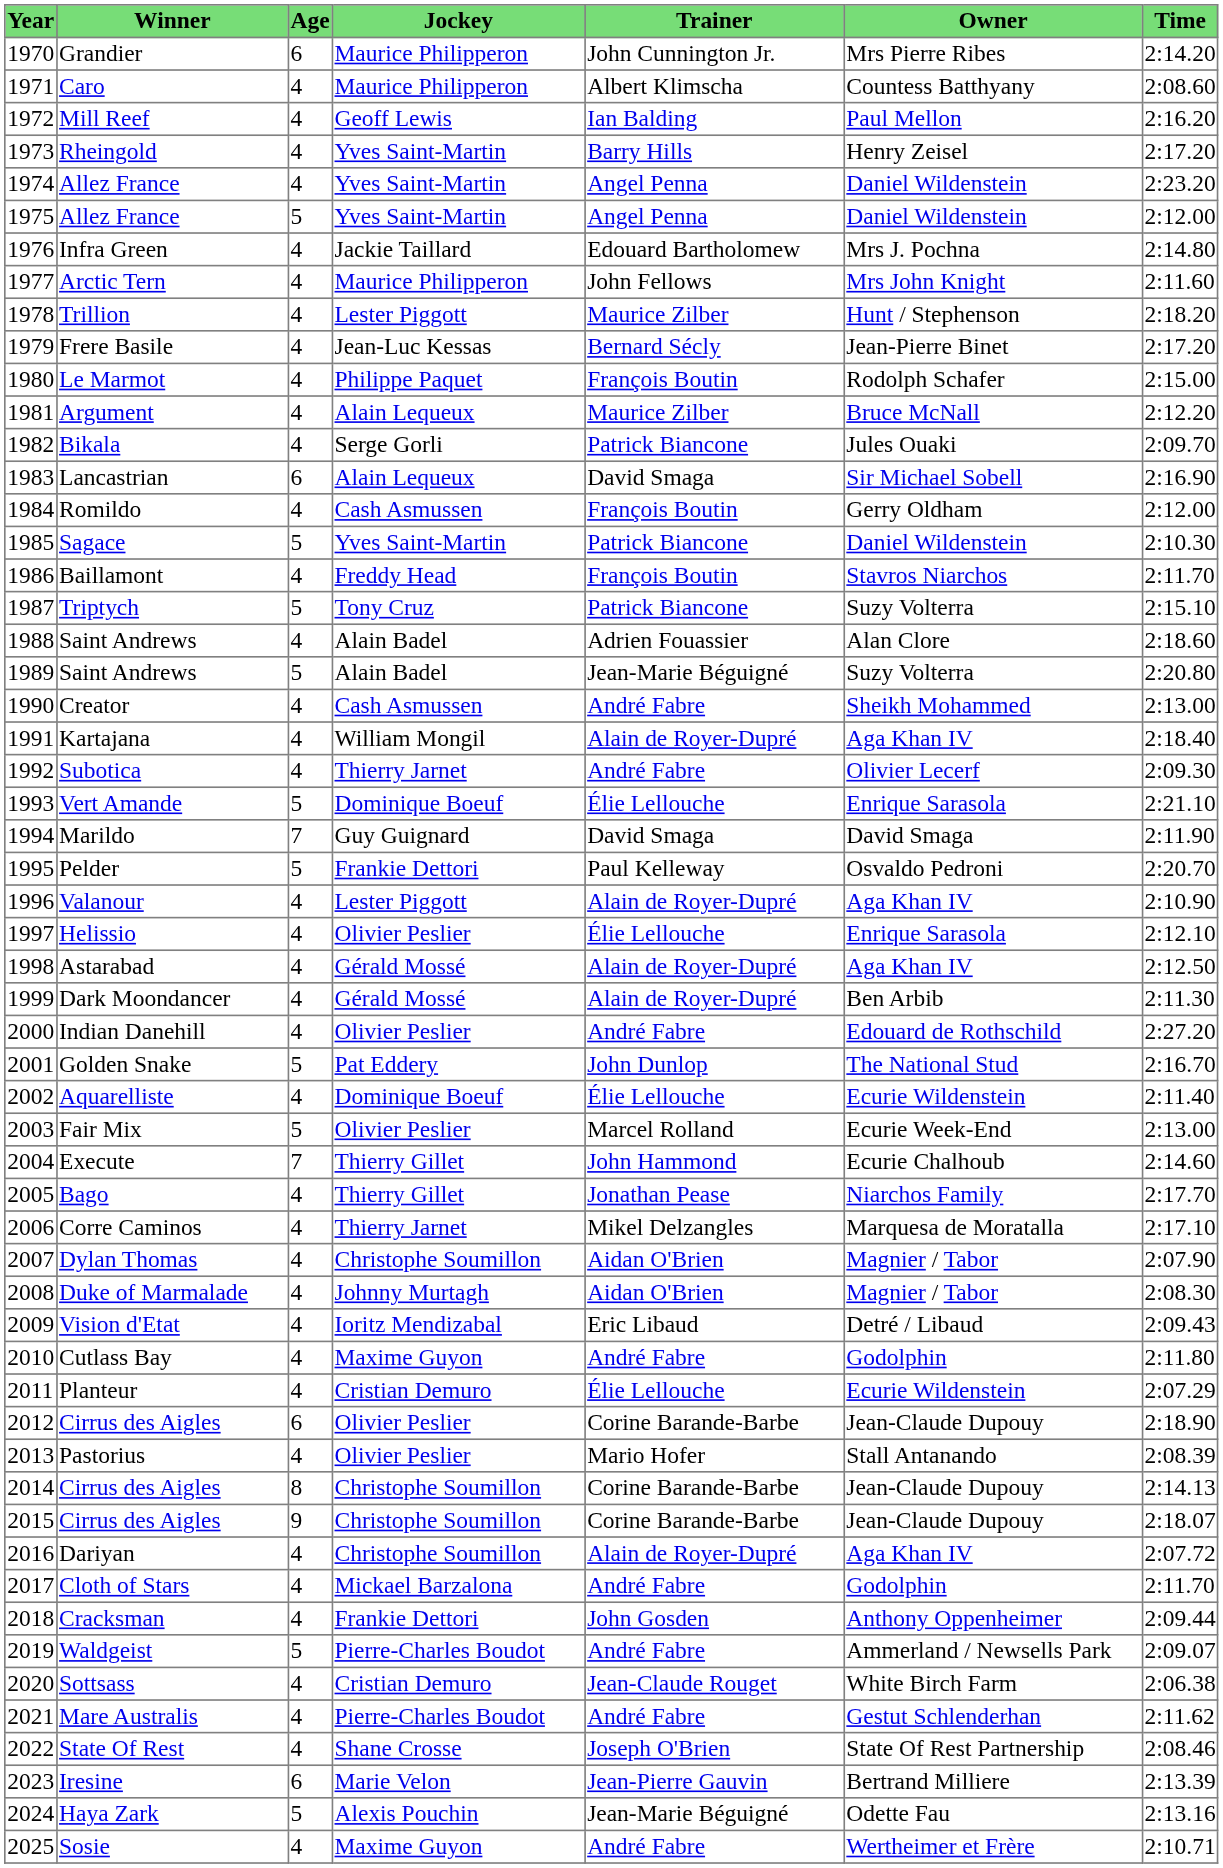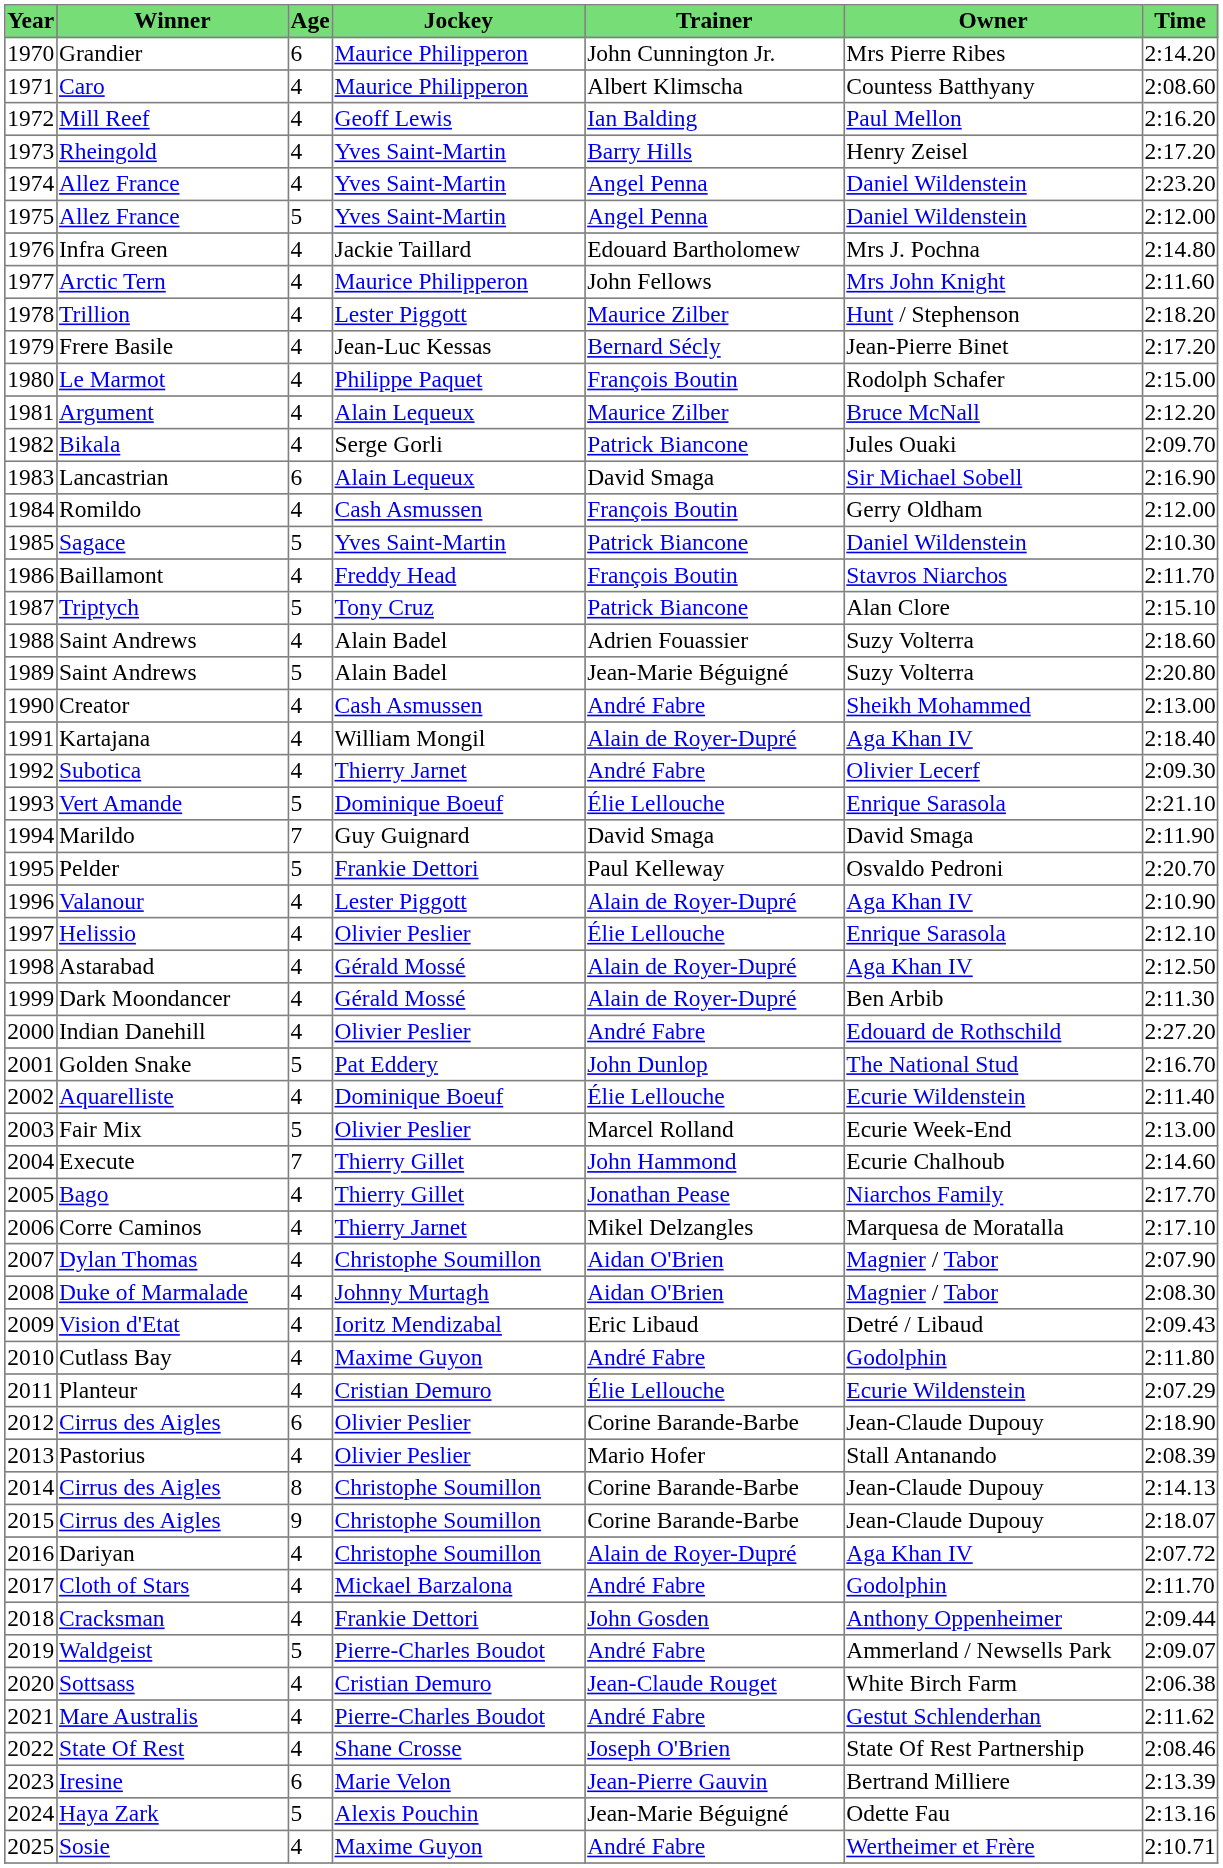 <table class = "sortable" | border="1" style="border-collapse: collapse; font-size:90%">
 <tr bgcolor="#77dd77" align="center">
 <th>Year</th>
 <th>Winner</th>
 <th>Age</th>
 <th>Jockey</th>
 <th>Trainer</th>
 <th>Owner</th>
 <th>Time</th>
 </tr>
 <tr>
 <td>1970</td>
 <td width=139px>Grandier</td>
 <td>6</td>
 <td width=152px><a href='#'>Maurice Philipperon</a></td>
 <td width=156px>John Cunnington Jr.</td>
 <td width=180px>Mrs Pierre Ribes</td>
 <td>2:14.20</td>
 </tr>
 <tr>
 <td>1971</td>
 <td><a href='#'>Caro</a></td>
 <td>4</td>
 <td><a href='#'>Maurice Philipperon</a></td>
 <td>Albert Klimscha</td>
 <td>Countess Batthyany</td>
 <td>2:08.60</td>
 </tr>
 <tr>
 <td>1972</td>
 <td><a href='#'>Mill Reef</a></td>
 <td>4</td>
 <td><a href='#'>Geoff Lewis</a></td>
 <td><a href='#'>Ian Balding</a></td>
 <td><a href='#'>Paul Mellon</a></td>
 <td>2:16.20</td>
 </tr>
 <tr>
 <td>1973</td>
 <td><a href='#'>Rheingold</a></td>
 <td>4</td>
 <td><a href='#'>Yves Saint-Martin</a></td>
 <td><a href='#'>Barry Hills</a></td>
 <td>Henry Zeisel</td>
 <td>2:17.20</td>
 </tr>
 <tr>
 <td>1974</td>
 <td><a href='#'>Allez France</a></td>
 <td>4</td>
 <td><a href='#'>Yves Saint-Martin</a></td>
 <td><a href='#'>Angel Penna</a></td>
 <td><a href='#'>Daniel Wildenstein</a></td>
 <td>2:23.20</td>
 </tr>
 <tr>
 <td>1975</td>
 <td><a href='#'>Allez France</a></td>
 <td>5</td>
 <td><a href='#'>Yves Saint-Martin</a></td>
 <td><a href='#'>Angel Penna</a></td>
 <td><a href='#'>Daniel Wildenstein</a></td>
 <td>2:12.00</td>
 </tr>
 <tr>
 <td>1976</td>
 <td>Infra Green</td>
 <td>4</td>
 <td>Jackie Taillard</td>
 <td>Edouard Bartholomew</td>
 <td>Mrs J. Pochna</td>
 <td>2:14.80</td>
 </tr>
 <tr>
 <td>1977</td>
 <td><a href='#'>Arctic Tern</a></td>
 <td>4</td>
 <td><a href='#'>Maurice Philipperon</a></td>
 <td>John Fellows</td>
 <td><a href='#'>Mrs John Knight</a></td>
 <td>2:11.60</td>
 </tr>
 <tr>
 <td>1978</td>
 <td><a href='#'>Trillion</a></td>
 <td>4</td>
 <td><a href='#'>Lester Piggott</a></td>
 <td><a href='#'>Maurice Zilber</a></td>
 <td><a href='#'>Hunt</a> / Stephenson </td>
 <td>2:18.20</td>
 </tr>
 <tr>
 <td>1979</td>
 <td>Frere Basile</td>
 <td>4</td>
 <td>Jean-Luc Kessas</td>
 <td><a href='#'>Bernard Sécly</a></td>
 <td>Jean-Pierre Binet</td>
 <td>2:17.20</td>
 </tr>
 <tr>
 <td>1980</td>
 <td><a href='#'>Le Marmot</a></td>
 <td>4</td>
 <td><a href='#'>Philippe Paquet</a></td>
 <td><a href='#'>François Boutin</a></td>
 <td>Rodolph Schafer</td>
 <td>2:15.00</td>
 </tr>
 <tr>
 <td>1981</td>
 <td><a href='#'>Argument</a></td>
 <td>4</td>
 <td><a href='#'>Alain Lequeux</a></td>
 <td><a href='#'>Maurice Zilber</a></td>
 <td><a href='#'>Bruce McNall</a></td>
 <td>2:12.20</td>
 </tr>
 <tr>
 <td>1982</td>
 <td><a href='#'>Bikala</a></td>
 <td>4</td>
 <td>Serge Gorli</td>
 <td><a href='#'>Patrick Biancone</a></td>
 <td>Jules Ouaki</td>
 <td>2:09.70</td>
 </tr>
 <tr>
 <td>1983</td>
 <td>Lancastrian</td>
 <td>6</td>
 <td><a href='#'>Alain Lequeux</a></td>
 <td>David Smaga</td>
 <td><a href='#'>Sir Michael Sobell</a></td>
 <td>2:16.90</td>
 </tr>
 <tr>
 <td>1984</td>
 <td>Romildo</td>
 <td>4</td>
 <td><a href='#'>Cash Asmussen</a></td>
 <td><a href='#'>François Boutin</a></td>
 <td>Gerry Oldham</td>
 <td>2:12.00</td>
 </tr>
 <tr>
 <td>1985</td>
 <td><a href='#'>Sagace</a></td>
 <td>5</td>
 <td><a href='#'>Yves Saint-Martin</a></td>
 <td><a href='#'>Patrick Biancone</a></td>
 <td><a href='#'>Daniel Wildenstein</a></td>
 <td>2:10.30</td>
 </tr>
 <tr>
 <td>1986</td>
 <td>Baillamont</td>
 <td>4</td>
 <td><a href='#'>Freddy Head</a></td>
 <td><a href='#'>François Boutin</a></td>
 <td><a href='#'>Stavros Niarchos</a></td>
 <td>2:11.70</td>
 </tr>
 <tr>
 <td>1987</td>
 <td><a href='#'>Triptych</a></td>
 <td>5</td>
 <td><a href='#'>Tony Cruz</a></td>
 <td><a href='#'>Patrick Biancone</a></td>
-<td>Suzy Volterra</td>
+<td>Alan Clore</td>
 <td>2:15.10</td>
 </tr>
 <tr>
 <td>1988</td>
 <td>Saint Andrews</td>
 <td>4</td>
 <td>Alain Badel</td>
 <td>Adrien Fouassier</td>
-<td>Alan Clore</td>
+<td>Suzy Volterra</td>
 <td>2:18.60</td>
 </tr>
 <tr>
 <td>1989</td>
 <td>Saint Andrews</td>
 <td>5</td>
 <td>Alain Badel</td>
 <td>Jean-Marie Béguigné</td>
 <td>Suzy Volterra</td>
 <td>2:20.80</td>
 </tr>
 <tr>
 <td>1990</td>
 <td>Creator</td>
 <td>4</td>
 <td><a href='#'>Cash Asmussen</a></td>
 <td><a href='#'>André Fabre</a></td>
 <td><a href='#'>Sheikh Mohammed</a></td>
 <td>2:13.00</td>
 </tr>
 <tr>
 <td>1991</td>
 <td>Kartajana</td>
 <td>4</td>
 <td>William Mongil</td>
 <td><a href='#'>Alain de Royer-Dupré</a></td>
 <td><a href='#'>Aga Khan IV</a></td>
 <td>2:18.40</td>
 </tr>
 <tr>
 <td>1992</td>
 <td><a href='#'>Subotica</a></td>
 <td>4</td>
 <td><a href='#'>Thierry Jarnet</a></td>
 <td><a href='#'>André Fabre</a></td>
 <td><a href='#'>Olivier Lecerf</a></td>
 <td>2:09.30</td>
 </tr>
 <tr>
 <td>1993</td>
 <td><a href='#'>Vert Amande</a></td>
 <td>5</td>
 <td><a href='#'>Dominique Boeuf</a></td>
 <td><a href='#'>Élie Lellouche</a></td>
 <td><a href='#'>Enrique Sarasola</a></td>
 <td>2:21.10</td>
 </tr>
 <tr>
 <td>1994</td>
 <td>Marildo</td>
 <td>7</td>
 <td>Guy Guignard</td>
 <td>David Smaga</td>
 <td>David Smaga</td>
 <td>2:11.90</td>
 </tr>
 <tr>
 <td>1995</td>
 <td>Pelder</td>
 <td>5</td>
 <td><a href='#'>Frankie Dettori</a></td>
 <td>Paul Kelleway</td>
 <td>Osvaldo Pedroni</td>
 <td>2:20.70</td>
 </tr>
 <tr>
 <td>1996</td>
 <td><a href='#'>Valanour</a></td>
 <td>4</td>
 <td><a href='#'>Lester Piggott</a></td>
 <td><a href='#'>Alain de Royer-Dupré</a></td>
 <td><a href='#'>Aga Khan IV</a></td>
 <td>2:10.90</td>
 </tr>
 <tr>
 <td>1997</td>
 <td><a href='#'>Helissio</a></td>
 <td>4</td>
 <td><a href='#'>Olivier Peslier</a></td>
 <td><a href='#'>Élie Lellouche</a></td>
 <td><a href='#'>Enrique Sarasola</a></td>
 <td>2:12.10</td>
 </tr>
 <tr>
 <td>1998</td>
 <td>Astarabad</td>
 <td>4</td>
 <td><a href='#'>Gérald Mossé</a></td>
 <td><a href='#'>Alain de Royer-Dupré</a></td>
 <td><a href='#'>Aga Khan IV</a></td>
 <td>2:12.50</td>
 </tr>
 <tr>
 <td>1999</td>
 <td>Dark Moondancer</td>
 <td>4</td>
 <td><a href='#'>Gérald Mossé</a></td>
 <td><a href='#'>Alain de Royer-Dupré</a></td>
 <td>Ben Arbib</td>
 <td>2:11.30</td>
 </tr>
 <tr>
 <td>2000</td>
 <td>Indian Danehill</td>
 <td>4</td>
 <td><a href='#'>Olivier Peslier</a></td>
 <td><a href='#'>André Fabre</a></td>
 <td><a href='#'>Edouard de Rothschild</a></td>
 <td>2:27.20</td>
 </tr>
 <tr>
 <td>2001</td>
 <td>Golden Snake</td>
 <td>5</td>
 <td><a href='#'>Pat Eddery</a></td>
 <td><a href='#'>John Dunlop</a></td>
 <td><a href='#'>The National Stud</a></td>
 <td>2:16.70</td>
 </tr>
 <tr>
 <td>2002</td>
 <td><a href='#'>Aquarelliste</a></td>
 <td>4</td>
 <td><a href='#'>Dominique Boeuf</a></td>
 <td><a href='#'>Élie Lellouche</a></td>
 <td><a href='#'>Ecurie Wildenstein</a></td>
 <td>2:11.40</td>
 </tr>
 <tr>
 <td>2003</td>
 <td>Fair Mix</td>
 <td>5</td>
 <td><a href='#'>Olivier Peslier</a></td>
 <td>Marcel Rolland</td>
 <td>Ecurie Week-End</td>
 <td>2:13.00</td>
 </tr>
 <tr>
 <td>2004</td>
 <td>Execute</td>
 <td>7</td>
 <td><a href='#'>Thierry Gillet</a></td>
 <td><a href='#'>John Hammond</a></td>
 <td>Ecurie Chalhoub</td>
 <td>2:14.60</td>
 </tr>
 <tr>
 <td>2005</td>
 <td><a href='#'>Bago</a></td>
 <td>4</td>
 <td><a href='#'>Thierry Gillet</a></td>
 <td><a href='#'>Jonathan Pease</a></td>
 <td><a href='#'>Niarchos Family</a></td>
 <td>2:17.70</td>
 </tr>
 <tr>
 <td>2006</td>
 <td>Corre Caminos</td>
 <td>4</td>
 <td><a href='#'>Thierry Jarnet</a></td>
 <td>Mikel Delzangles</td>
 <td>Marquesa de Moratalla</td>
 <td>2:17.10</td>
 </tr>
 <tr>
 <td>2007</td>
 <td><a href='#'>Dylan Thomas</a></td>
 <td>4</td>
 <td><a href='#'>Christophe Soumillon</a></td>
 <td><a href='#'>Aidan O'Brien</a></td>
 <td><a href='#'>Magnier</a> / <a href='#'>Tabor</a></td>
 <td>2:07.90</td>
 </tr>
 <tr>
 <td>2008</td>
 <td><a href='#'>Duke of Marmalade</a></td>
 <td>4</td>
 <td><a href='#'>Johnny Murtagh</a></td>
 <td><a href='#'>Aidan O'Brien</a></td>
 <td><a href='#'>Magnier</a> / <a href='#'>Tabor</a></td>
 <td>2:08.30</td>
 </tr>
 <tr>
 <td>2009</td>
 <td><a href='#'>Vision d'Etat</a></td>
 <td>4</td>
 <td><a href='#'>Ioritz Mendizabal</a></td>
 <td>Eric Libaud</td>
 <td>Detré / Libaud </td>
 <td>2:09.43</td>
 </tr>
 <tr>
 <td>2010</td>
 <td>Cutlass Bay</td>
 <td>4</td>
 <td><a href='#'>Maxime Guyon</a></td>
 <td><a href='#'>André Fabre</a></td>
 <td><a href='#'>Godolphin</a></td>
 <td>2:11.80</td>
 </tr>
 <tr>
 <td>2011</td>
 <td>Planteur</td>
 <td>4</td>
 <td><a href='#'>Cristian Demuro</a></td>
 <td><a href='#'>Élie Lellouche</a></td>
 <td><a href='#'>Ecurie Wildenstein</a></td>
 <td>2:07.29</td>
 </tr>
 <tr>
 <td>2012</td>
 <td><a href='#'>Cirrus des Aigles</a></td>
 <td>6</td>
 <td><a href='#'>Olivier Peslier</a></td>
 <td>Corine Barande-Barbe</td>
 <td>Jean-Claude Dupouy</td>
 <td>2:18.90</td>
 </tr>
 <tr>
 <td>2013</td>
 <td>Pastorius</td>
 <td>4</td>
 <td><a href='#'>Olivier Peslier</a></td>
 <td>Mario Hofer</td>
 <td>Stall Antanando</td>
 <td>2:08.39</td>
 </tr>
 <tr>
 <td>2014</td>
 <td><a href='#'>Cirrus des Aigles</a></td>
 <td>8</td>
 <td><a href='#'>Christophe Soumillon</a></td>
 <td>Corine Barande-Barbe</td>
 <td>Jean-Claude Dupouy</td>
 <td>2:14.13</td>
 </tr>
 <tr>
 <td>2015</td>
 <td><a href='#'>Cirrus des Aigles</a></td>
 <td>9</td>
 <td><a href='#'>Christophe Soumillon</a></td>
 <td>Corine Barande-Barbe</td>
 <td>Jean-Claude Dupouy</td>
 <td>2:18.07</td>
 </tr>
 <tr>
 <td>2016</td>
 <td>Dariyan</td>
 <td>4</td>
 <td><a href='#'>Christophe Soumillon</a></td>
 <td><a href='#'>Alain de Royer-Dupré</a></td>
 <td><a href='#'>Aga Khan IV</a></td>
 <td>2:07.72</td>
 </tr>
 <tr>
 <td>2017</td>
 <td><a href='#'>Cloth of Stars</a></td>
 <td>4</td>
 <td><a href='#'>Mickael Barzalona</a></td>
 <td><a href='#'>André Fabre</a></td>
 <td><a href='#'>Godolphin</a></td>
 <td>2:11.70</td>
 </tr>
 <tr>
 <td>2018</td>
 <td><a href='#'>Cracksman</a></td>
 <td>4</td>
 <td><a href='#'>Frankie Dettori</a></td>
 <td><a href='#'>John Gosden</a></td>
 <td><a href='#'>Anthony Oppenheimer</a></td>
 <td>2:09.44</td>
 </tr>
 <tr>
 <td>2019</td>
 <td><a href='#'>Waldgeist</a></td>
 <td>5</td>
 <td><a href='#'>Pierre-Charles Boudot</a></td>
 <td><a href='#'>André Fabre</a></td>
 <td>Ammerland  / Newsells Park</td>
 <td>2:09.07</td>
 </tr>
 <tr>
 <td>2020</td>
 <td><a href='#'>Sottsass</a></td>
 <td>4</td>
 <td><a href='#'>Cristian Demuro</a></td>
 <td><a href='#'>Jean-Claude Rouget</a></td>
 <td>White Birch Farm</td>
 <td>2:06.38</td>
 </tr>
 <tr>
 <td>2021</td>
 <td><a href='#'>Mare Australis</a></td>
 <td>4</td>
 <td><a href='#'>Pierre-Charles Boudot</a></td>
 <td><a href='#'>André Fabre</a></td>
 <td><a href='#'>Gestut Schlenderhan</a></td>
 <td>2:11.62</td>
 </tr>
 <tr>
 <td>2022</td>
 <td><a href='#'>State Of Rest</a></td>
 <td>4</td>
 <td><a href='#'>Shane Crosse</a></td>
 <td><a href='#'>Joseph O'Brien</a></td>
 <td>State Of Rest Partnership</td>
 <td>2:08.46</td>
 </tr>
 <tr>
 <td>2023</td>
 <td><a href='#'>Iresine</a></td>
 <td>6</td>
 <td><a href='#'>Marie Velon</a></td>
 <td><a href='#'>Jean-Pierre Gauvin</a></td>
 <td>Bertrand Milliere</td>
 <td>2:13.39</td>
 </tr>
 <tr>
 <td>2024</td>
 <td><a href='#'>Haya Zark</a></td>
 <td>5</td>
 <td><a href='#'>Alexis Pouchin</a></td>
 <td>Jean-Marie Béguigné</td>
 <td>Odette Fau</td>
 <td>2:13.16</td>
 </tr>
 <tr>
 <td>2025</td>
 <td><a href='#'>Sosie</a></td>
 <td>4</td>
 <td><a href='#'>Maxime Guyon</a></td>
 <td><a href='#'>André Fabre</a></td>
 <td><a href='#'>Wertheimer et Frère</a></td>
 <td>2:10.71</td>
 </tr>
 </table>
